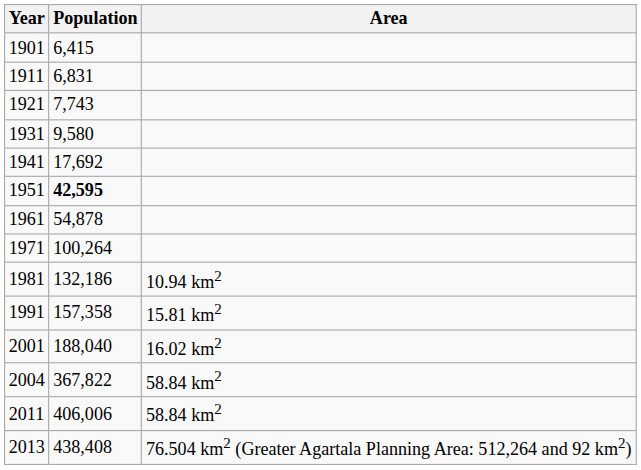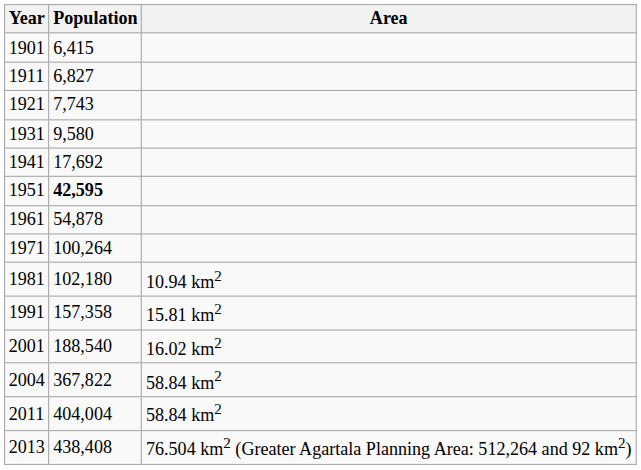 <table class="wikitable">
 <tr>
 <th>Year</th>
 <th>Population</th>
 <th>Area</th>
 </tr>
 <tr>
 <td>1901</td>
 <td>6,415</td>
 <td></td>
 </tr>
 <tr>
 <td>1911</td>
-<td>6,831</td>
+<td>6,827</td>
 <td></td>
 </tr>
 <tr>
 <td>1921</td>
 <td>7,743</td>
 <td></td>
 </tr>
 <tr>
 <td>1931</td>
 <td>9,580</td>
 <td></td>
 </tr>
 <tr>
 <td>1941</td>
 <td>17,692</td>
 <td></td>
 </tr>
 <tr>
 <td>1951</td>
 <td><strong>42,595</strong></td>
 <td></td>
 </tr>
 <tr>
 <td>1961</td>
 <td>54,878</td>
 <td></td>
 </tr>
 <tr>
 <td>1971</td>
 <td>100,264</td>
 <td></td>
 </tr>
 <tr>
 <td>1981</td>
-<td>132,186</td>
+<td>102,180</td>
 <td>10.94 km<sup>2</sup></td>
 </tr>
 <tr>
 <td>1991</td>
 <td>157,358</td>
 <td>15.81 km<sup>2</sup></td>
 </tr>
 <tr>
 <td>2001</td>
-<td>188,040</td>
+<td>188,540</td>
 <td>16.02 km<sup>2</sup></td>
 </tr>
 <tr>
 <td>2004</td>
 <td>367,822</td>
 <td>58.84 km<sup>2</sup></td>
 </tr>
 <tr>
 <td>2011</td>
-<td>406,006</td>
+<td>404,004</td>
 <td>58.84 km<sup>2</sup></td>
 </tr>
 <tr>
 <td>2013</td>
 <td>438,408</td>
 <td>76.504 km<sup>2</sup> (Greater Agartala Planning Area: 512,264 and 92 km<sup>2</sup>)</td>
 </tr>
 </table>
